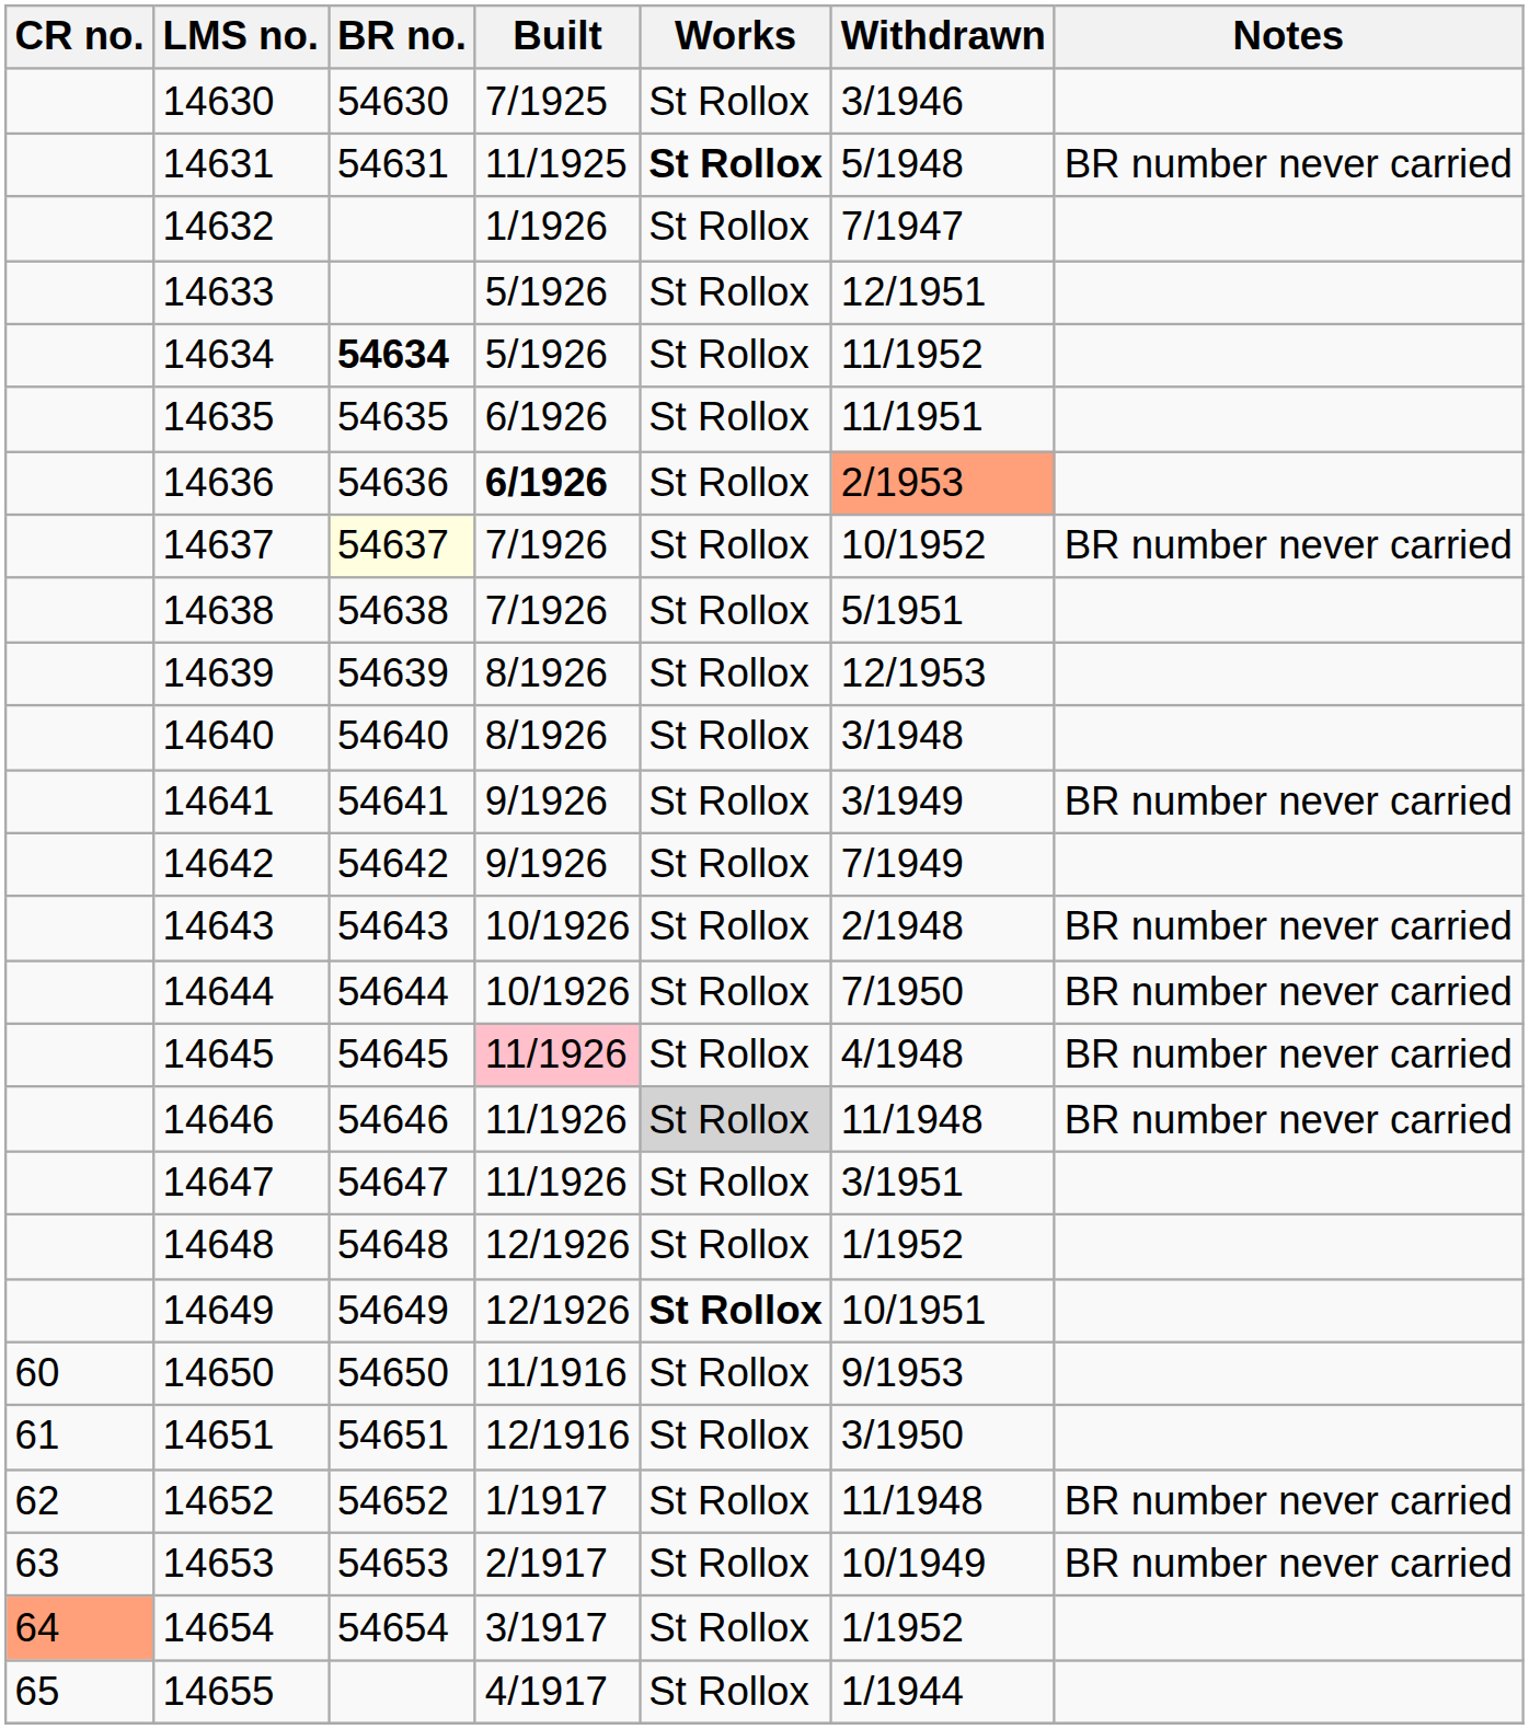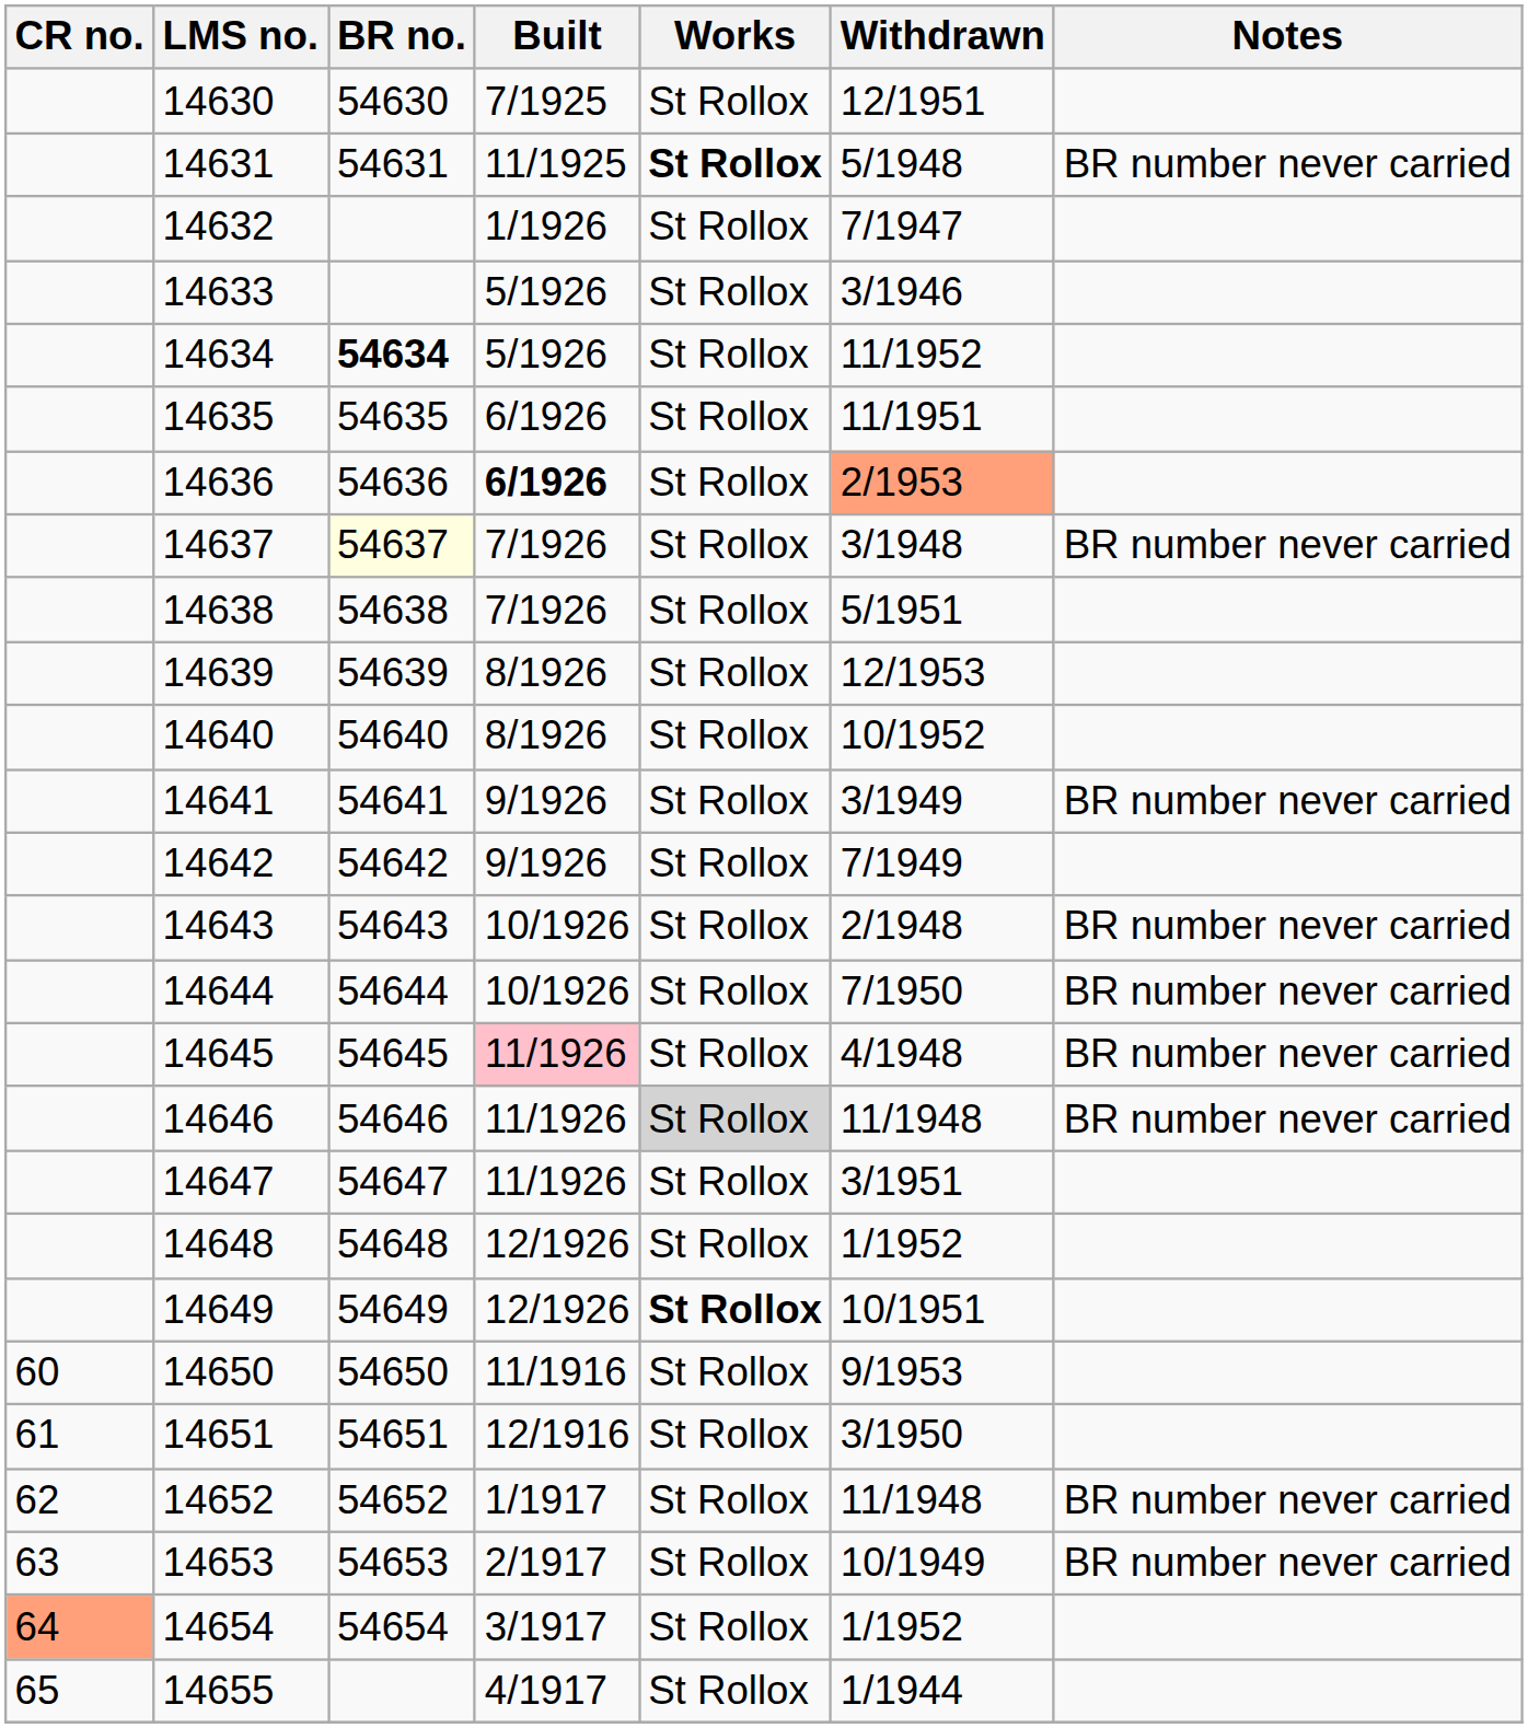 <table class="wikitable collapsible collapsed">
 <tr>
 <th>CR no.</th>
 <th>LMS no.</th>
 <th>BR no.</th>
 <th>Built</th>
 <th>Works</th>
 <th>Withdrawn</th>
 <th>Notes</th>
 </tr>
 <tr>
 <td></td>
 <td>14630</td>
 <td>54630</td>
 <td>7/1925</td>
 <td>St Rollox</td>
-<td>3/1946</td>
+<td>12/1951</td>
 <td></td>
 </tr>
 <tr>
 <td></td>
 <td>14631</td>
 <td>54631</td>
 <td>11/1925</td>
 <td><strong>St Rollox</strong></td>
 <td>5/1948</td>
 <td>BR number never carried</td>
 </tr>
 <tr>
 <td></td>
 <td>14632</td>
 <td></td>
 <td>1/1926</td>
 <td>St Rollox</td>
 <td>7/1947</td>
 <td></td>
 </tr>
 <tr>
 <td></td>
 <td>14633</td>
 <td></td>
 <td>5/1926</td>
 <td>St Rollox</td>
-<td>12/1951</td>
+<td>3/1946</td>
 <td></td>
 </tr>
 <tr>
 <td></td>
 <td>14634</td>
 <td><strong>54634</strong></td>
 <td>5/1926</td>
 <td>St Rollox</td>
 <td>11/1952</td>
 <td></td>
 </tr>
 <tr>
 <td></td>
 <td>14635</td>
 <td>54635</td>
 <td>6/1926</td>
 <td>St Rollox</td>
 <td>11/1951</td>
 <td></td>
 </tr>
 <tr>
 <td></td>
 <td>14636</td>
 <td>54636</td>
 <td><strong>6/1926</strong></td>
 <td>St Rollox</td>
 <td style="background: lightsalmon;">2/1953</td>
 <td></td>
 </tr>
 <tr>
 <td></td>
 <td>14637</td>
 <td style="background: lightyellow;">54637</td>
 <td>7/1926</td>
 <td>St Rollox</td>
-<td>10/1952</td>
+<td>3/1948</td>
 <td>BR number never carried</td>
 </tr>
 <tr>
 <td></td>
 <td>14638</td>
 <td>54638</td>
 <td>7/1926</td>
 <td>St Rollox</td>
 <td>5/1951</td>
 <td></td>
 </tr>
 <tr>
 <td></td>
 <td>14639</td>
 <td>54639</td>
 <td>8/1926</td>
 <td>St Rollox</td>
 <td>12/1953</td>
 <td></td>
 </tr>
 <tr>
 <td></td>
 <td>14640</td>
 <td>54640</td>
 <td>8/1926</td>
 <td>St Rollox</td>
-<td>3/1948</td>
+<td>10/1952</td>
 <td></td>
 </tr>
 <tr>
 <td></td>
 <td>14641</td>
 <td>54641</td>
 <td>9/1926</td>
 <td>St Rollox</td>
 <td>3/1949</td>
 <td>BR number never carried</td>
 </tr>
 <tr>
 <td></td>
 <td>14642</td>
 <td>54642</td>
 <td>9/1926</td>
 <td>St Rollox</td>
 <td>7/1949</td>
 <td></td>
 </tr>
 <tr>
 <td></td>
 <td>14643</td>
 <td>54643</td>
 <td>10/1926</td>
 <td>St Rollox</td>
 <td>2/1948</td>
 <td>BR number never carried</td>
 </tr>
 <tr>
 <td></td>
 <td>14644</td>
 <td>54644</td>
 <td>10/1926</td>
 <td>St Rollox</td>
 <td>7/1950</td>
 <td>BR number never carried</td>
 </tr>
 <tr>
 <td></td>
 <td>14645</td>
 <td>54645</td>
 <td style="background: pink;">11/1926</td>
 <td>St Rollox</td>
 <td>4/1948</td>
 <td>BR number never carried</td>
 </tr>
 <tr>
 <td></td>
 <td>14646</td>
 <td>54646</td>
 <td>11/1926</td>
 <td style="background: lightgrey;">St Rollox</td>
 <td>11/1948</td>
 <td>BR number never carried</td>
 </tr>
 <tr>
 <td></td>
 <td>14647</td>
 <td>54647</td>
 <td>11/1926</td>
 <td>St Rollox</td>
 <td>3/1951</td>
 <td></td>
 </tr>
 <tr>
 <td></td>
 <td>14648</td>
 <td>54648</td>
 <td>12/1926</td>
 <td>St Rollox</td>
 <td>1/1952</td>
 <td></td>
 </tr>
 <tr>
 <td></td>
 <td>14649</td>
 <td>54649</td>
 <td>12/1926</td>
 <td><strong>St Rollox</strong></td>
 <td>10/1951</td>
 <td></td>
 </tr>
 <tr>
 <td>60</td>
 <td>14650</td>
 <td>54650</td>
 <td>11/1916</td>
 <td>St Rollox</td>
 <td>9/1953</td>
 <td></td>
 </tr>
 <tr>
 <td>61</td>
 <td>14651</td>
 <td>54651</td>
 <td>12/1916</td>
 <td>St Rollox</td>
 <td>3/1950</td>
 <td></td>
 </tr>
 <tr>
 <td>62</td>
 <td>14652</td>
 <td>54652</td>
 <td>1/1917</td>
 <td>St Rollox</td>
 <td>11/1948</td>
 <td>BR number never carried</td>
 </tr>
 <tr>
 <td>63</td>
 <td>14653</td>
 <td>54653</td>
 <td>2/1917</td>
 <td>St Rollox</td>
 <td>10/1949</td>
 <td>BR number never carried</td>
 </tr>
 <tr>
 <td style="background: lightsalmon;">64</td>
 <td>14654</td>
 <td>54654</td>
 <td>3/1917</td>
 <td>St Rollox</td>
 <td>1/1952</td>
 <td></td>
 </tr>
 <tr>
 <td>65</td>
 <td>14655</td>
 <td></td>
 <td>4/1917</td>
 <td>St Rollox</td>
 <td>1/1944</td>
 <td></td>
 </tr>
 <tr>
 </tr>
 </table>
